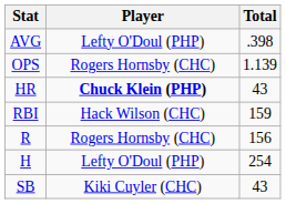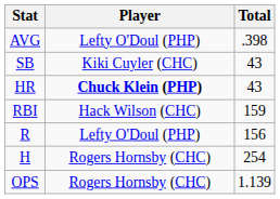 <table class="wikitable" style="text-align:center;">
 <tr>
 <th style="width:15%;">Stat</th>
 <th>Player</th>
 <th style="width:15%;">Total</th>
 </tr>
 <tr>
 <td><a href='#'>AVG</a></td>
 <td><a href='#'>Lefty O'Doul</a> (<a href='#'>PHP</a>)</td>
 <td>.398</td>
 </tr>
 <tr>
-<td><a href='#'>OPS</a></td>
-<td><a href='#'>Rogers Hornsby</a> (<a href='#'>CHC</a>)</td>
-<td>1.139</td>
+<td><a href='#'>SB</a></td>
+<td><a href='#'>Kiki Cuyler</a> (<a href='#'>CHC</a>)</td>
+<td>43</td>
 </tr>
 <tr>
 <td><a href='#'>HR</a></td>
 <td><strong><a href='#'>Chuck Klein</a> (<a href='#'>PHP</a>)</strong></td>
 <td>43</td>
 </tr>
 <tr>
 <td><a href='#'>RBI</a></td>
 <td><a href='#'>Hack Wilson</a> (<a href='#'>CHC</a>)</td>
 <td>159</td>
 </tr>
 <tr>
 <td><a href='#'>R</a></td>
-<td><a href='#'>Rogers Hornsby</a> (<a href='#'>CHC</a>)</td>
+<td><a href='#'>Lefty O'Doul</a> (<a href='#'>PHP</a>)</td>
 <td>156</td>
 </tr>
 <tr>
 <td><a href='#'>H</a></td>
-<td><a href='#'>Lefty O'Doul</a> (<a href='#'>PHP</a>)</td>
+<td><a href='#'>Rogers Hornsby</a> (<a href='#'>CHC</a>)</td>
 <td>254</td>
 </tr>
 <tr>
-<td><a href='#'>SB</a></td>
-<td><a href='#'>Kiki Cuyler</a> (<a href='#'>CHC</a>)</td>
-<td>43</td>
+<td><a href='#'>OPS</a></td>
+<td><a href='#'>Rogers Hornsby</a> (<a href='#'>CHC</a>)</td>
+<td>1.139</td>
 </tr>
 </table>
